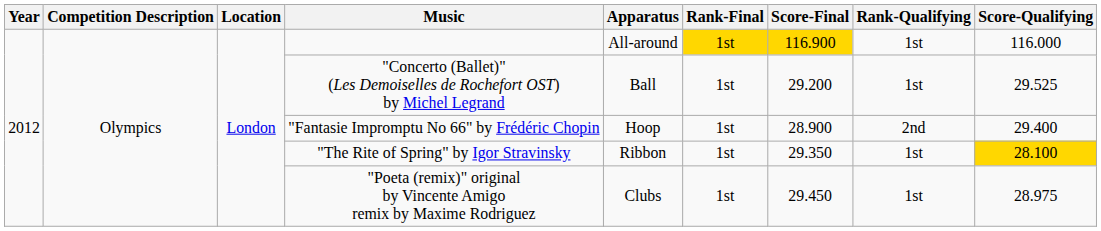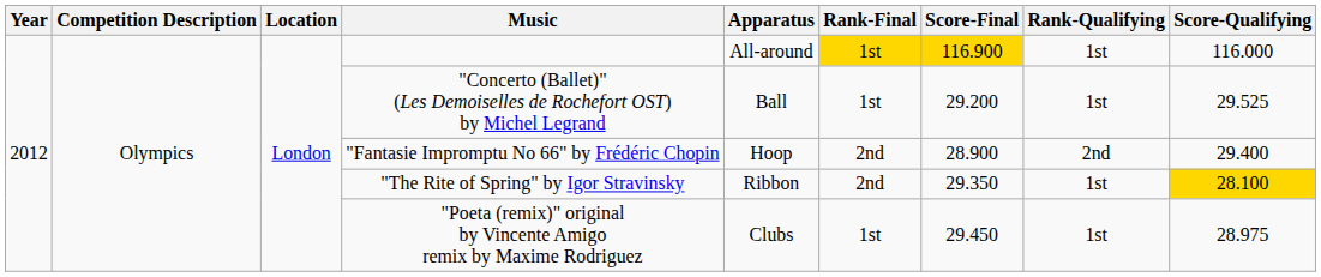 <table class="wikitable" style="text-align:center">
 <tr>
 <th>Year</th>
 <th>Competition Description</th>
 <th>Location</th>
 <th>Music</th>
 <th>Apparatus</th>
 <th>Rank-Final</th>
 <th>Score-Final</th>
 <th>Rank-Qualifying</th>
 <th>Score-Qualifying</th>
 </tr>
 <tr>
 <td rowspan="5">2012</td>
 <td rowspan="5">Olympics</td>
 <td rowspan="5"><a href='#'>London</a></td>
 <td></td>
 <td>All-around</td>
 <td style="background:gold;">1st</td>
 <td style="background:gold;">116.900</td>
 <td>1st</td>
 <td>116.000</td>
 </tr>
 <tr>
 <td>"Concerto (Ballet)" <br> (<em>Les Demoiselles de Rochefort OST</em>) <br> by <a href='#'>Michel Legrand</a></td>
 <td>Ball</td>
 <td>1st</td>
 <td>29.200</td>
 <td>1st</td>
 <td>29.525</td>
 </tr>
 <tr>
 <td>"Fantasie Impromptu No 66" by <a href='#'>Frédéric Chopin</a></td>
 <td>Hoop</td>
-<td>1st</td>
+<td>2nd</td>
 <td>28.900</td>
 <td>2nd</td>
 <td>29.400</td>
 </tr>
 <tr>
 <td>"The Rite of Spring" by <a href='#'>Igor Stravinsky</a></td>
 <td>Ribbon</td>
-<td>1st</td>
+<td>2nd</td>
 <td>29.350</td>
 <td>1st</td>
 <td style="background: gold;">28.100</td>
 </tr>
 <tr>
 <td>"Poeta (remix)" original <br> by Vincente Amigo <br> remix by Maxime Rodriguez</td>
 <td>Clubs</td>
 <td>1st</td>
 <td>29.450</td>
 <td>1st</td>
 <td>28.975</td>
 </tr>
 </table>
